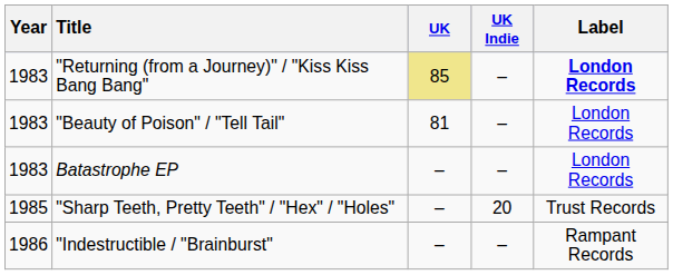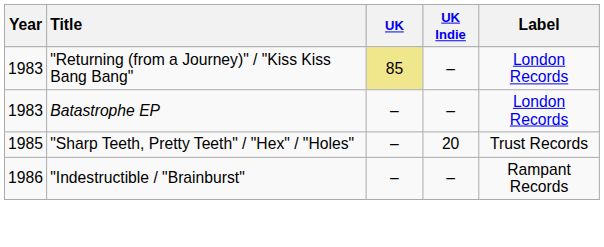 <table class="wikitable" style="text-align:center;">
 <tr style="background-color:#9698ed;">
 <th>Year</th>
 <th style="text-align:left;">Title</th>
 <th width="50px"><a href='#'><small>UK</small></a><br></th>
 <th width="50px"><small><a href='#'>UK Indie</a></small><br></th>
 <th>Label</th>
 </tr>
 <tr>
 <td>1983</td>
 <td style="text-align:left;">"Returning (from a Journey)" / "Kiss Kiss Bang Bang"</td>
 <td style="background: khaki;">85</td>
-<td>–</td>
-<td><strong><a href='#'>London Records</a></strong></td>
-</tr>
-<tr>
-<td>1983</td>
-<td style="text-align:left;">"Beauty of Poison" / "Tell Tail"</td>
-<td>81</td>
 <td>–</td>
 <td><a href='#'>London Records</a></td>
 </tr>
 <tr>
 <td>1983</td>
 <td style="text-align:left;"><em>Batastrophe EP</em></td>
 <td>–</td>
 <td>–</td>
 <td><a href='#'>London Records</a></td>
 </tr>
 <tr>
 <td>1985</td>
 <td style="text-align:left;">"Sharp Teeth, Pretty Teeth" / "Hex" / "Holes"</td>
 <td>–</td>
 <td>20</td>
 <td>Trust Records</td>
 </tr>
 <tr>
 <td>1986</td>
 <td style="text-align:left;">"Indestructible / "Brainburst"</td>
 <td>–</td>
 <td>–</td>
 <td>Rampant Records</td>
 </tr>
 </table>
